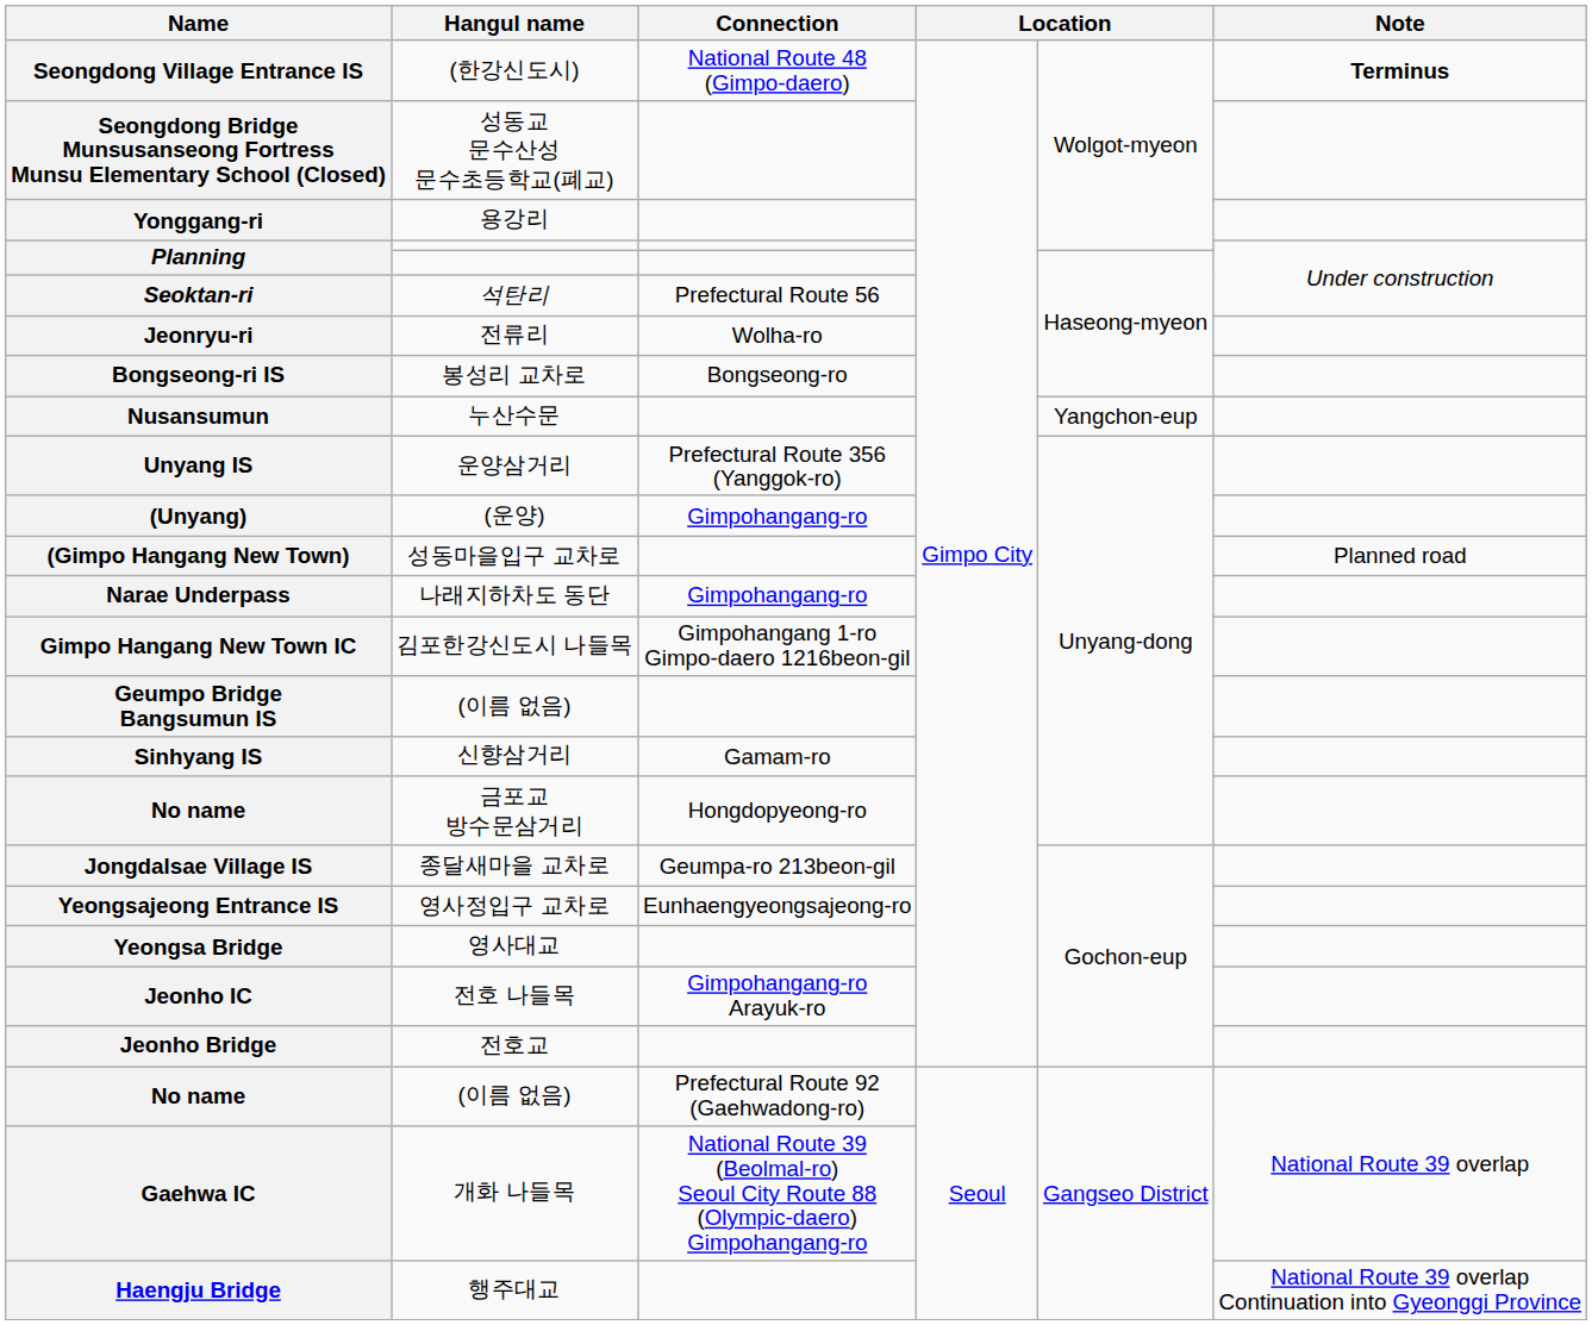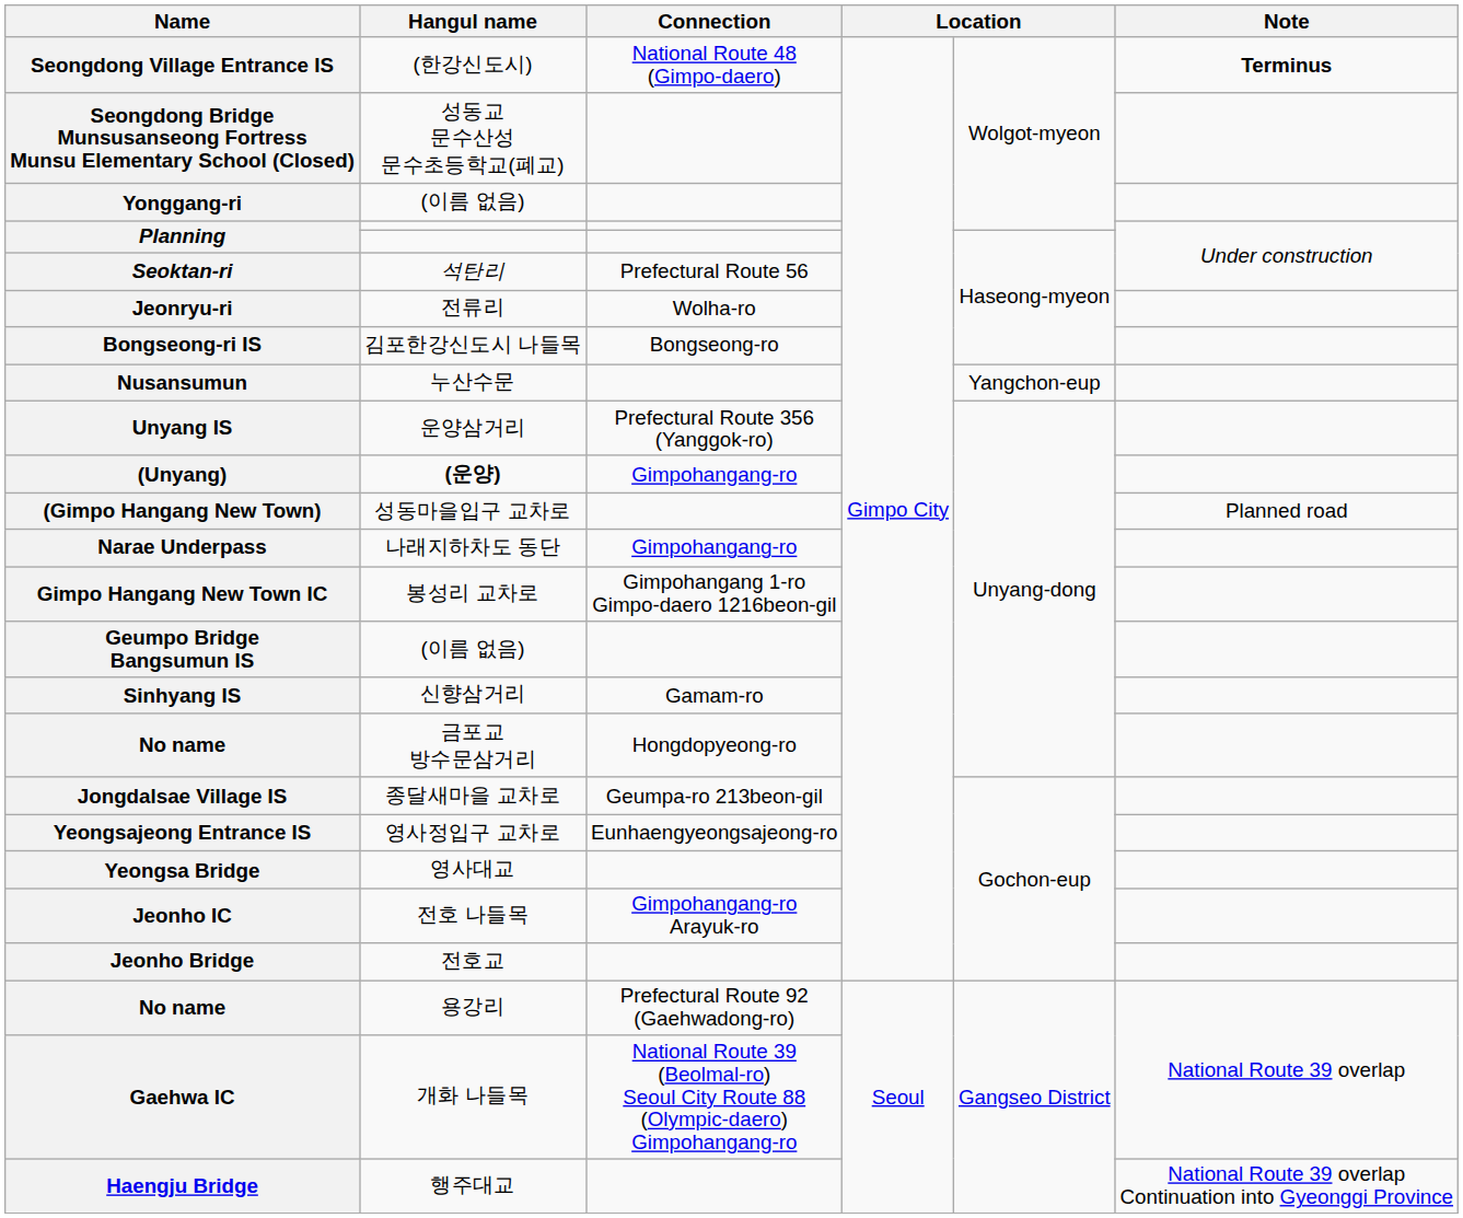 <table class="wikitable" style="font-size: 85%; text-align: center;">
 <tr>
 <th>Name </th>
 <th>Hangul name</th>
 <th>Connection</th>
 <th colspan="2">Location</th>
 <th>Note</th>
 </tr>
 <tr>
 <th>Seongdong Village Entrance IS</th>
 <td>(한강신도시)</td>
 <td><a href='#'>National Route 48</a><br>(<a href='#'>Gimpo-daero</a>)</td>
 <td rowspan=22><a href='#'>Gimpo City</a></td>
 <td rowspan=4>Wolgot-myeon</td>
 <td><strong>Terminus</strong></td>
 </tr>
 <tr>
 <th>Seongdong Bridge<br>Munsusanseong Fortress<br>Munsu Elementary School (Closed)</th>
 <td>성동교<br>문수산성<br>문수초등학교(폐교)</td>
 <td></td>
 <td></td>
 </tr>
 <tr>
 <th>Yonggang-ri</th>
-<td>용강리</td>
+<td>(이름 없음)</td>
 <td></td>
 <td></td>
 </tr>
 <tr>
 <th rowspan=2><em>Planning</em></th>
 <td></td>
 <td></td>
 <td rowspan=3><em>Under construction</em></td>
 </tr>
 <tr>
 <td></td>
 <td></td>
 <td rowspan=4>Haseong-myeon</td>
 </tr>
 <tr>
 <th><em>Seoktan-ri</em></th>
 <td><em>석탄리</em></td>
 <td>Prefectural Route 56</td>
 </tr>
 <tr>
 <th>Jeonryu-ri</th>
 <td>전류리</td>
 <td>Wolha-ro</td>
 <td></td>
 </tr>
 <tr>
 <th>Bongseong-ri IS</th>
-<td>봉성리 교차로</td>
+<td>김포한강신도시 나들목</td>
 <td>Bongseong-ro</td>
 <td></td>
 </tr>
 <tr>
 <th>Nusansumun</th>
 <td>누산수문</td>
 <td></td>
 <td rowspan=1>Yangchon-eup</td>
 <td></td>
 </tr>
 <tr>
 <th>Unyang IS</th>
 <td>운양삼거리</td>
 <td>Prefectural Route 356<br>(Yanggok-ro)</td>
 <td rowspan=8>Unyang-dong</td>
 <td></td>
 </tr>
 <tr>
 <th>(Unyang)</th>
-<td>(운양)</td>
+<td><strong>(운양)</strong></td>
 <td><a href='#'>Gimpohangang-ro</a></td>
 <td></td>
 </tr>
 <tr>
 <th>(Gimpo Hangang New Town)</th>
 <td>성동마을입구 교차로</td>
 <td></td>
 <td>Planned road</td>
 </tr>
 <tr>
 <th>Narae Underpass</th>
 <td>나래지하차도 동단</td>
 <td><a href='#'>Gimpohangang-ro</a></td>
 <td></td>
 </tr>
 <tr>
 <th>Gimpo Hangang New Town IC</th>
-<td>김포한강신도시 나들목</td>
+<td>봉성리 교차로</td>
 <td>Gimpohangang 1-ro<br>Gimpo-daero 1216beon-gil</td>
 <td></td>
 </tr>
 <tr>
 <th>Geumpo Bridge<br>Bangsumun IS</th>
 <td>(이름 없음)</td>
 <td></td>
 <td></td>
 </tr>
 <tr>
 <th>Sinhyang IS</th>
 <td>신향삼거리</td>
 <td>Gamam-ro</td>
 <td></td>
 </tr>
 <tr>
 <th>No name</th>
 <td>금포교<br>방수문삼거리</td>
 <td>Hongdopyeong-ro</td>
 <td></td>
 </tr>
 <tr>
 <th>Jongdalsae Village IS</th>
 <td>종달새마을 교차로</td>
 <td>Geumpa-ro 213beon-gil</td>
 <td rowspan=5>Gochon-eup</td>
 <td></td>
 </tr>
 <tr>
 <th>Yeongsajeong Entrance IS</th>
 <td>영사정입구 교차로</td>
 <td>Eunhaengyeongsajeong-ro</td>
 <td></td>
 </tr>
 <tr>
 <th>Yeongsa Bridge</th>
 <td>영사대교</td>
 <td></td>
 <td></td>
 </tr>
 <tr>
 <th>Jeonho IC</th>
 <td>전호 나들목</td>
 <td><a href='#'>Gimpohangang-ro</a><br>Arayuk-ro</td>
 <td></td>
 </tr>
 <tr>
 <th>Jeonho Bridge</th>
 <td>전호교</td>
 <td></td>
 <td></td>
 </tr>
 <tr>
 <th>No name</th>
-<td>(이름 없음)</td>
+<td>용강리</td>
 <td>Prefectural Route 92<br>(Gaehwadong-ro)</td>
 <td rowspan=3><a href='#'>Seoul</a></td>
 <td rowspan=3><a href='#'>Gangseo District</a></td>
 <td rowspan=2><a href='#'>National Route 39</a> overlap</td>
 </tr>
 <tr>
 <th>Gaehwa IC</th>
 <td>개화 나들목</td>
 <td><a href='#'>National Route 39</a><br>(<a href='#'>Beolmal-ro</a>)<br><a href='#'>Seoul City Route 88</a><br>(<a href='#'>Olympic-daero</a>)<br><a href='#'>Gimpohangang-ro</a></td>
 </tr>
 <tr>
 <th><a href='#'>Haengju Bridge</a></th>
 <td>행주대교</td>
 <td></td>
 <td><a href='#'>National Route 39</a> overlap<br>Continuation into <a href='#'>Gyeonggi Province</a></td>
 </tr>
 <tr>
 </tr>
 </table>
